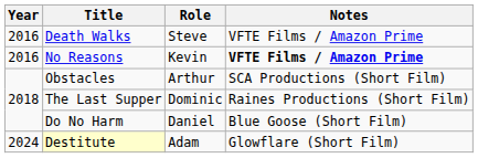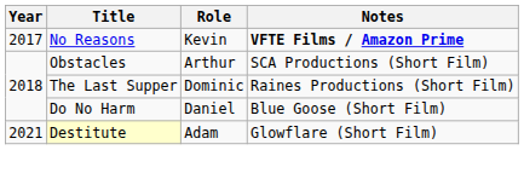 <table class="wikitable sortable">
 <tr>
 <th>Year</th>
 <th>Title</th>
 <th>Role</th>
 <th>Notes</th>
 </tr>
 <tr>
-<td>2016</td>
-<td><a href='#'>Death Walks</a></td>
-<td>Steve</td>
-<td>VFTE Films / <a href='#'>Amazon Prime</a></td>
-</tr>
-<tr>
-<td>2016</td>
+<td>2017</td>
 <td><a href='#'>No Reasons</a></td>
 <td>Kevin</td>
 <td><strong>VFTE Films / <a href='#'>Amazon Prime</a></strong></td>
 </tr>
 <tr>
 <td rowspan="3">2018</td>
 <td>Obstacles</td>
 <td>Arthur</td>
 <td>SCA Productions (Short Film)</td>
 </tr>
 <tr>
 <td>The Last Supper</td>
 <td>Dominic</td>
 <td>Raines Productions (Short Film)</td>
 </tr>
 <tr>
 <td>Do No Harm</td>
 <td>Daniel</td>
 <td>Blue Goose (Short Film)</td>
 </tr>
 <tr>
-<td>2024</td>
+<td>2021</td>
 <td style="background:#ffc;">Destitute </td>
 <td>Adam</td>
 <td>Glowflare (Short Film)</td>
 </tr>
 </table>
